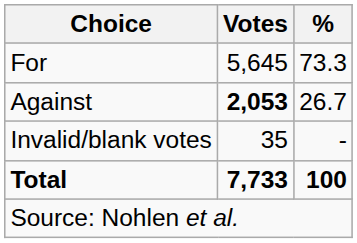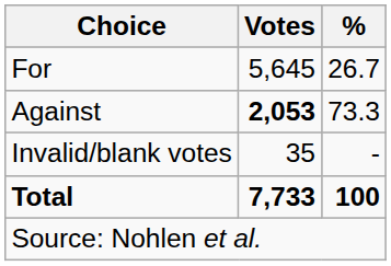 <table class=wikitable style=text-align:right>
 <tr>
 <th>Choice</th>
 <th>Votes</th>
 <th>%</th>
 </tr>
 <tr>
 <td align=left>For</td>
 <td>5,645</td>
-<td>73.3</td>
+<td>26.7</td>
 </tr>
 <tr>
 <td align=left>Against</td>
 <td><strong>2,053</strong></td>
-<td>26.7</td>
+<td>73.3</td>
 </tr>
 <tr>
 <td align=left>Invalid/blank votes</td>
 <td>35</td>
 <td>-</td>
 </tr>
 <tr>
 <td align=left><strong>Total</strong></td>
 <td><strong>7,733</strong></td>
 <td><strong>100</strong></td>
 </tr>
 <tr>
 <td colspan=3 align=left>Source: Nohlen <em>et al.</em></td>
 </tr>
 </table>
